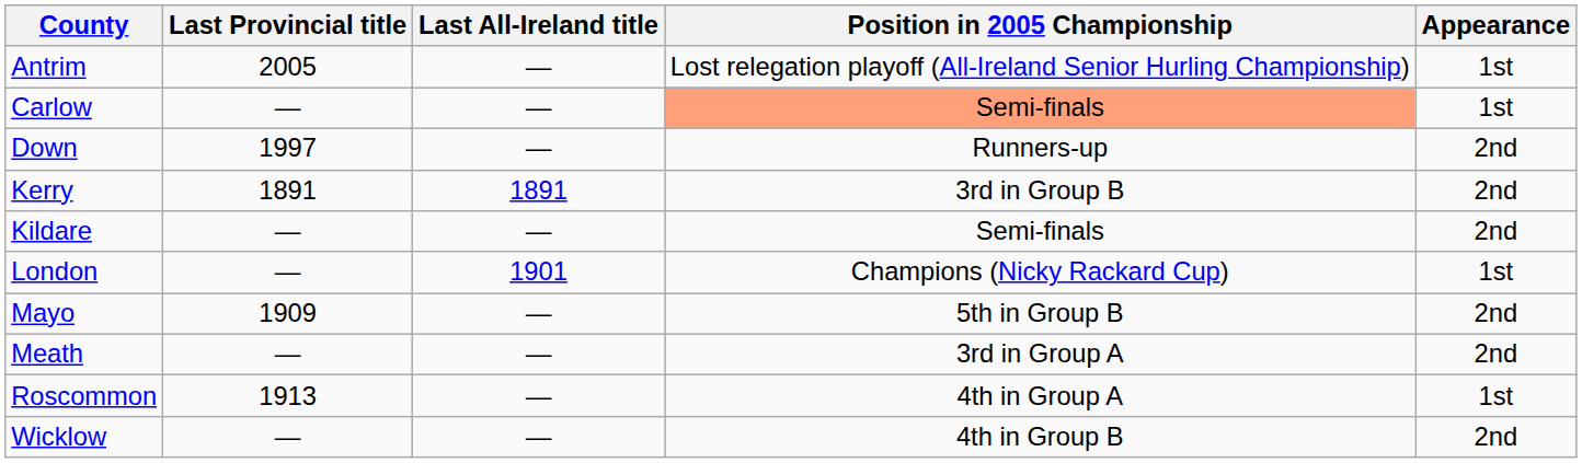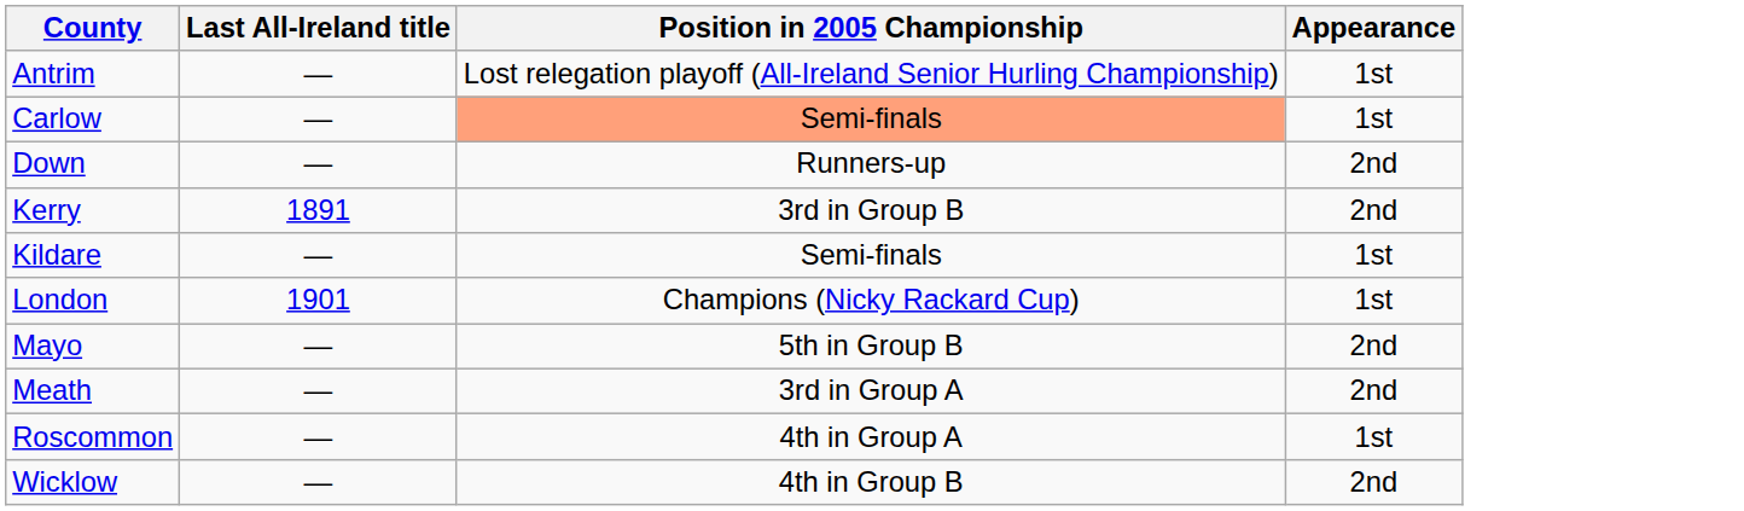 <table class="wikitable sortable" style="text-align:center">
 <tr>
 <th><a href='#'>County</a></th>
-<th>Last Provincial title</th>
 <th>Last All-Ireland title</th>
 <th>Position in <a href='#'>2005</a> Championship</th>
 <th>Appearance</th>
 </tr>
 <tr>
 <td style="text-align:left"> <a href='#'>Antrim</a></td>
-<td>2005</td>
 <td>—</td>
 <td>Lost relegation playoff (<a href='#'>All-Ireland Senior Hurling Championship</a>)</td>
 <td>1st</td>
 </tr>
 <tr>
 <td style="text-align:left"> <a href='#'>Carlow</a></td>
 <td>—</td>
-<td>—</td>
 <td style="background: lightsalmon;">Semi-finals</td>
 <td>1st</td>
 </tr>
 <tr>
 <td style="text-align:left"> <a href='#'>Down</a></td>
-<td>1997</td>
 <td>—</td>
 <td>Runners-up</td>
 <td>2nd</td>
 </tr>
 <tr>
 <td style="text-align:left"> <a href='#'>Kerry</a></td>
-<td>1891</td>
 <td><a href='#'>1891</a></td>
 <td>3rd in Group B</td>
 <td>2nd</td>
 </tr>
 <tr>
 <td style="text-align:left"> <a href='#'>Kildare</a></td>
 <td>—</td>
-<td>—</td>
 <td>Semi-finals</td>
-<td>2nd</td>
+<td>1st</td>
 </tr>
 <tr>
 <td style="text-align:left"> <a href='#'>London</a></td>
-<td>—</td>
 <td><a href='#'>1901</a></td>
 <td>Champions (<a href='#'>Nicky Rackard Cup</a>)</td>
 <td>1st</td>
 </tr>
 <tr>
 <td style="text-align:left"> <a href='#'>Mayo</a></td>
-<td>1909</td>
 <td>—</td>
 <td>5th in Group B</td>
 <td>2nd</td>
 </tr>
 <tr>
 <td style="text-align:left"> <a href='#'>Meath</a></td>
 <td>—</td>
-<td>—</td>
 <td>3rd in Group A</td>
 <td>2nd</td>
 </tr>
 <tr>
 <td style="text-align:left"> <a href='#'>Roscommon</a></td>
-<td>1913</td>
 <td>—</td>
 <td>4th in Group A</td>
 <td>1st</td>
 </tr>
 <tr>
 <td style="text-align:left"> <a href='#'>Wicklow</a></td>
 <td>—</td>
-<td>—</td>
 <td>4th in Group B</td>
 <td>2nd</td>
 </tr>
 </table>
